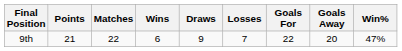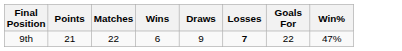 <table class="wikitable" style="font-size: 95%; text-align: center;">
 <tr>
 <th width=60>Final Position</th>
 <th width=60>Points</th>
 <th width=60>Matches</th>
 <th width=60>Wins</th>
 <th width=60>Draws</th>
 <th width=60>Losses</th>
 <th width=60>Goals For</th>
-<th width=60>Goals Away</th>
 <th width=60>Win%</th>
 </tr>
 <tr>
 <td>9th</td>
 <td>21</td>
 <td>22</td>
 <td>6</td>
 <td>9</td>
-<td>7</td>
+<td><strong>7</strong></td>
 <td>22</td>
-<td>20</td>
 <td>47%</td>
 </tr>
 </table>
